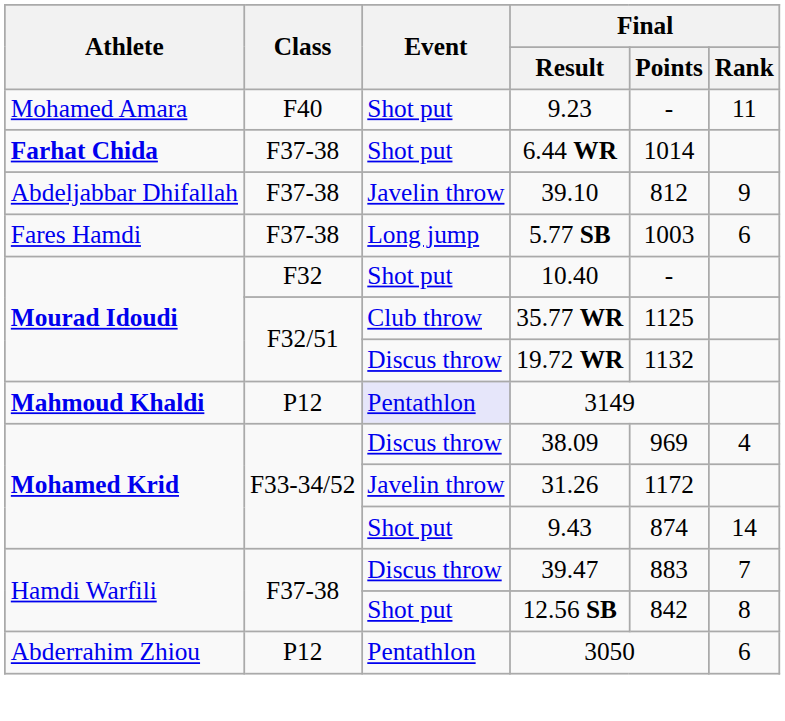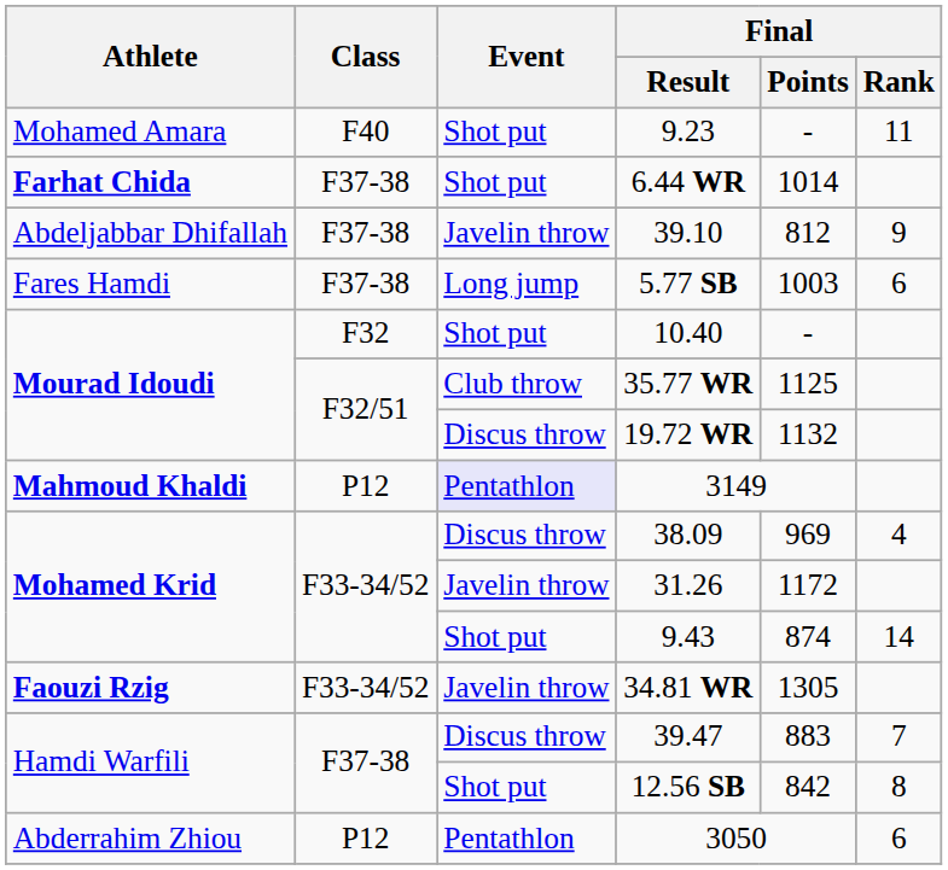 <table class=wikitable style="font-size:90%">
 <tr>
 <th rowspan="2">Athlete</th>
 <th rowspan="2">Class</th>
 <th rowspan="2">Event</th>
 <th colspan="3">Final</th>
 </tr>
 <tr>
 <th>Result</th>
 <th>Points</th>
 <th>Rank</th>
 </tr>
 <tr>
 <td><a href='#'>Mohamed Amara</a></td>
 <td style="text-align:center;">F40</td>
 <td><a href='#'>Shot put</a></td>
 <td style="text-align:center;">9.23</td>
 <td style="text-align:center;">-</td>
 <td style="text-align:center;">11</td>
 </tr>
 <tr>
 <td><strong><a href='#'>Farhat Chida</a></strong></td>
 <td style="text-align:center;">F37-38</td>
 <td><a href='#'>Shot put</a></td>
 <td style="text-align:center;">6.44 <strong>WR</strong></td>
 <td style="text-align:center;">1014</td>
 <td style="text-align:center;"></td>
 </tr>
 <tr>
 <td><a href='#'>Abdeljabbar Dhifallah</a></td>
 <td style="text-align:center;">F37-38</td>
 <td><a href='#'>Javelin throw</a></td>
 <td style="text-align:center;">39.10</td>
 <td style="text-align:center;">812</td>
 <td style="text-align:center;">9</td>
 </tr>
 <tr>
 <td><a href='#'>Fares Hamdi</a></td>
 <td style="text-align:center;">F37-38</td>
 <td><a href='#'>Long jump</a></td>
 <td style="text-align:center;">5.77 <strong>SB</strong></td>
 <td style="text-align:center;">1003</td>
 <td style="text-align:center;">6</td>
 </tr>
 <tr>
 <td rowspan="3"><strong><a href='#'>Mourad Idoudi</a></strong></td>
 <td style="text-align:center;">F32</td>
 <td><a href='#'>Shot put</a></td>
 <td style="text-align:center;">10.40</td>
 <td style="text-align:center;">-</td>
 <td style="text-align:center;"></td>
 </tr>
 <tr>
 <td rowspan="2" style="text-align:center;">F32/51</td>
 <td><a href='#'>Club throw</a></td>
 <td style="text-align:center;">35.77 <strong>WR</strong></td>
 <td style="text-align:center;">1125</td>
 <td style="text-align:center;"></td>
 </tr>
 <tr>
 <td><a href='#'>Discus throw</a></td>
 <td style="text-align:center;">19.72 <strong>WR</strong></td>
 <td style="text-align:center;">1132</td>
 <td style="text-align:center;"></td>
 </tr>
 <tr>
 <td><strong><a href='#'>Mahmoud Khaldi</a></strong></td>
 <td style="text-align:center">P12</td>
 <td style="background: lavender;"><a href='#'>Pentathlon</a></td>
 <td style="text-align:center;" colspan="2">3149</td>
 <td style="text-align:center;"></td>
 </tr>
 <tr>
 <td rowspan="3"><strong><a href='#'>Mohamed Krid</a></strong></td>
 <td rowspan="3" style="text-align:center;">F33-34/52</td>
 <td><a href='#'>Discus throw</a></td>
 <td style="text-align:center;">38.09</td>
 <td style="text-align:center;">969</td>
 <td style="text-align:center;">4</td>
 </tr>
 <tr>
 <td><a href='#'>Javelin throw</a></td>
 <td style="text-align:center;">31.26</td>
 <td style="text-align:center;">1172</td>
 <td style="text-align:center;"></td>
 </tr>
 <tr>
 <td><a href='#'>Shot put</a></td>
 <td style="text-align:center;">9.43</td>
 <td style="text-align:center;">874</td>
 <td style="text-align:center;">14</td>
 </tr>
 <tr>
+<td><strong><a href='#'>Faouzi Rzig</a></strong></td>
+<td style="text-align:center;">F33-34/52</td>
+<td><a href='#'>Javelin throw</a></td>
+<td style="text-align:center;">34.81 <strong>WR</strong></td>
+<td style="text-align:center;">1305</td>
+<td style="text-align:center;"></td>
+</tr>
+<tr>
 <td rowspan="2"><a href='#'>Hamdi Warfili</a></td>
 <td rowspan="2" style="text-align:center;">F37-38</td>
 <td><a href='#'>Discus throw</a></td>
 <td style="text-align:center;">39.47</td>
 <td style="text-align:center;">883</td>
 <td style="text-align:center;">7</td>
 </tr>
 <tr>
 <td><a href='#'>Shot put</a></td>
 <td style="text-align:center;">12.56 <strong>SB</strong></td>
 <td style="text-align:center;">842</td>
 <td style="text-align:center;">8</td>
 </tr>
 <tr>
 <td><a href='#'>Abderrahim Zhiou</a></td>
 <td style="text-align:center;">P12</td>
 <td><a href='#'>Pentathlon</a></td>
 <td style="text-align:center;" colspan="2">3050</td>
 <td style="text-align:center;">6</td>
 </tr>
 </table>
